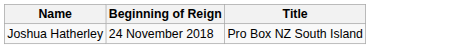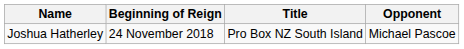 <table class="wikitable">
 <tr>
 <th>Name</th>
 <th>Beginning of Reign</th>
 <th>Title</th>
+<th>Opponent</th>
 </tr>
 <tr>
 <td>Joshua Hatherley</td>
 <td>24 November 2018</td>
 <td>Pro Box NZ South Island</td>
+<td>Michael Pascoe</td>
 </tr>
 </table>
